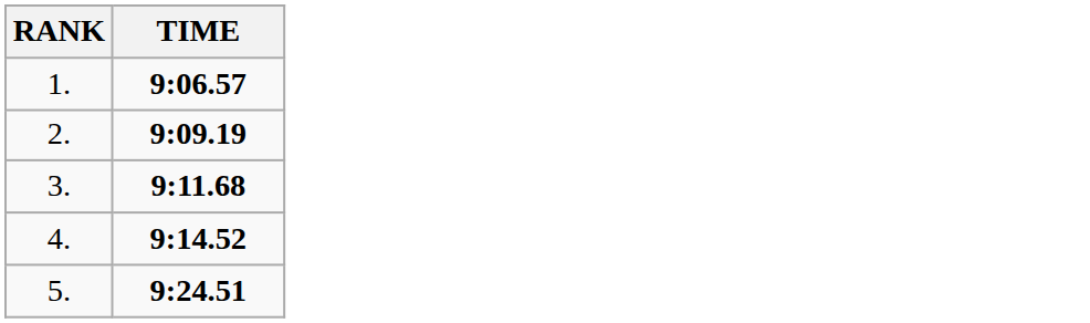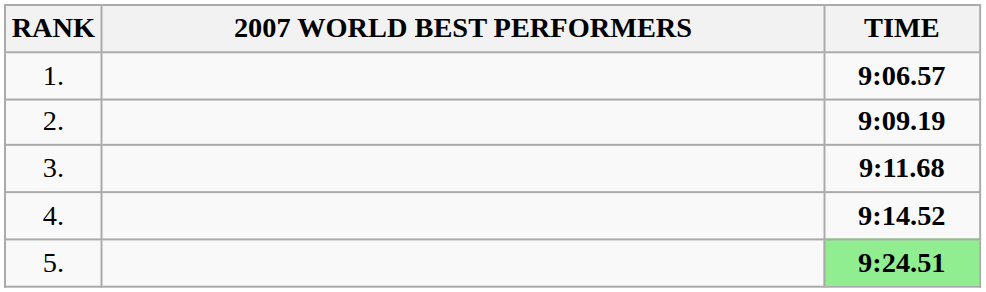 <table class="wikitable" style="border-collapse: collapse; font-size: 90%;">
 <tr>
 <th>RANK</th>
+<th align="center" style="width: 25em">2007 WORLD BEST PERFORMERS</th>
 <th align="center" style="width: 5em">TIME</th>
 </tr>
 <tr>
 <td align="center">1.</td>
+<td></td>
 <td align="center"><strong>9:06.57</strong></td>
 </tr>
 <tr>
 <td align="center">2.</td>
+<td></td>
 <td align="center"><strong>9:09.19</strong></td>
 </tr>
 <tr>
 <td align="center">3.</td>
+<td></td>
 <td align="center"><strong>9:11.68</strong></td>
 </tr>
 <tr>
 <td align="center">4.</td>
+<td></td>
 <td align="center"><strong>9:14.52</strong></td>
 </tr>
 <tr>
 <td align="center">5.</td>
-<td align="center"><strong>9:24.51</strong></td>
+<td></td>
+<td align="center" style="background: lightgreen;"><strong>9:24.51</strong></td>
 </tr>
 </table>
